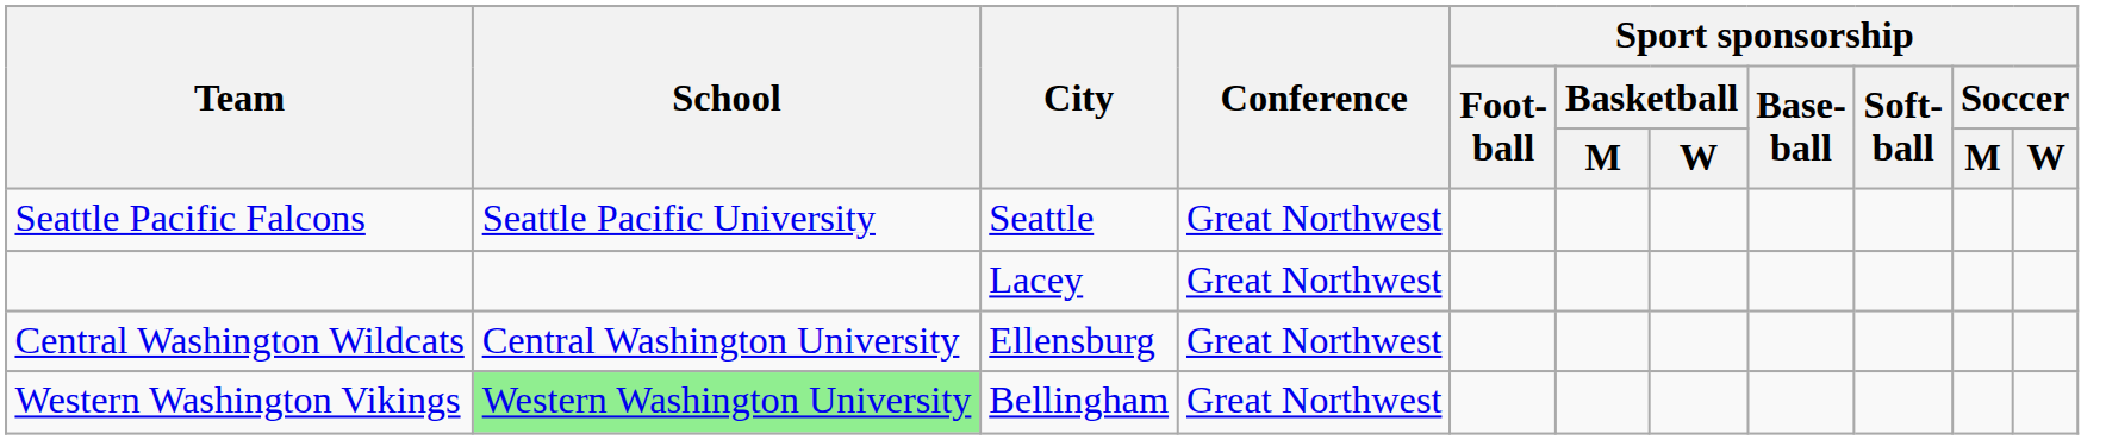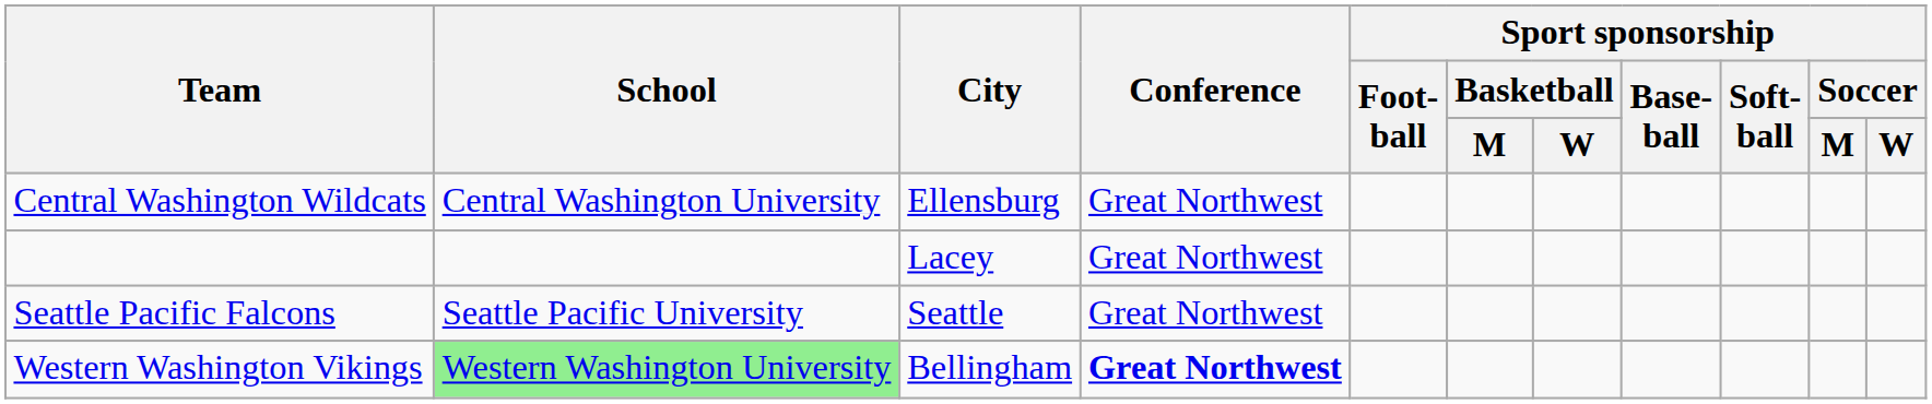 <table class="sortable wikitable">
 <tr>
 <th rowspan=3>Team</th>
 <th rowspan=3>School</th>
 <th rowspan=3>City</th>
 <th rowspan=3>Conference</th>
 <th colspan=7>Sport sponsorship</th>
 </tr>
 <tr>
 <th rowspan=2>Foot-<br>ball</th>
 <th colspan=2>Basketball</th>
 <th rowspan=2>Base-<br>ball</th>
 <th rowspan=2>Soft-<br>ball</th>
 <th colspan=2>Soccer</th>
 </tr>
 <tr>
 <th>M</th>
 <th>W</th>
 <th>M</th>
 <th>W</th>
 </tr>
 <tr>
-<td><a href='#'>Seattle Pacific Falcons</a></td>
-<td><a href='#'>Seattle Pacific University</a></td>
-<td><a href='#'>Seattle</a></td>
+<td><a href='#'>Central Washington Wildcats</a></td>
+<td><a href='#'>Central Washington University</a></td>
+<td><a href='#'>Ellensburg</a></td>
 <td><a href='#'>Great Northwest</a></td>
-<td></td>
+<td> </td>
 <td></td>
 <td></td>
 <td></td>
 <td></td>
 <td></td>
 <td></td>
 </tr>
 <tr>
 <td></td>
 <td></td>
 <td><a href='#'>Lacey</a></td>
 <td><a href='#'>Great Northwest</a></td>
 <td></td>
 <td></td>
 <td></td>
 <td></td>
 <td></td>
 <td></td>
 <td></td>
 </tr>
 <tr>
-<td><a href='#'>Central Washington Wildcats</a></td>
-<td><a href='#'>Central Washington University</a></td>
-<td><a href='#'>Ellensburg</a></td>
+<td><a href='#'>Seattle Pacific Falcons</a></td>
+<td><a href='#'>Seattle Pacific University</a></td>
+<td><a href='#'>Seattle</a></td>
 <td><a href='#'>Great Northwest</a></td>
-<td> </td>
+<td></td>
 <td></td>
 <td></td>
 <td></td>
 <td></td>
 <td></td>
 <td></td>
 </tr>
 <tr>
 <td><a href='#'>Western Washington Vikings</a></td>
 <td style="background: lightgreen;"><a href='#'>Western Washington University</a></td>
 <td><a href='#'>Bellingham</a></td>
-<td><a href='#'>Great Northwest</a></td>
+<td><strong><a href='#'>Great Northwest</a></strong></td>
 <td></td>
 <td></td>
 <td></td>
 <td></td>
 <td></td>
 <td></td>
 <td></td>
 </tr>
 </table>
